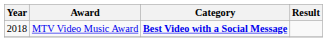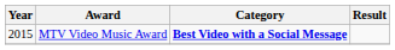 <table class="wikitable">
 <tr>
 <th scope="col">Year</th>
 <th scope="col">Award</th>
 <th scope="col">Category</th>
 <th scope="col">Result</th>
 </tr>
 <tr>
-<td rowspan="1">2018</td>
+<td rowspan="1">2015</td>
 <td rowspan="1"><a href='#'>MTV Video Music Award</a></td>
 <td><strong><a href='#'>Best Video with a Social Message</a></strong></td>
 <td></td>
 </tr>
 <tr>
 </tr>
 </table>
